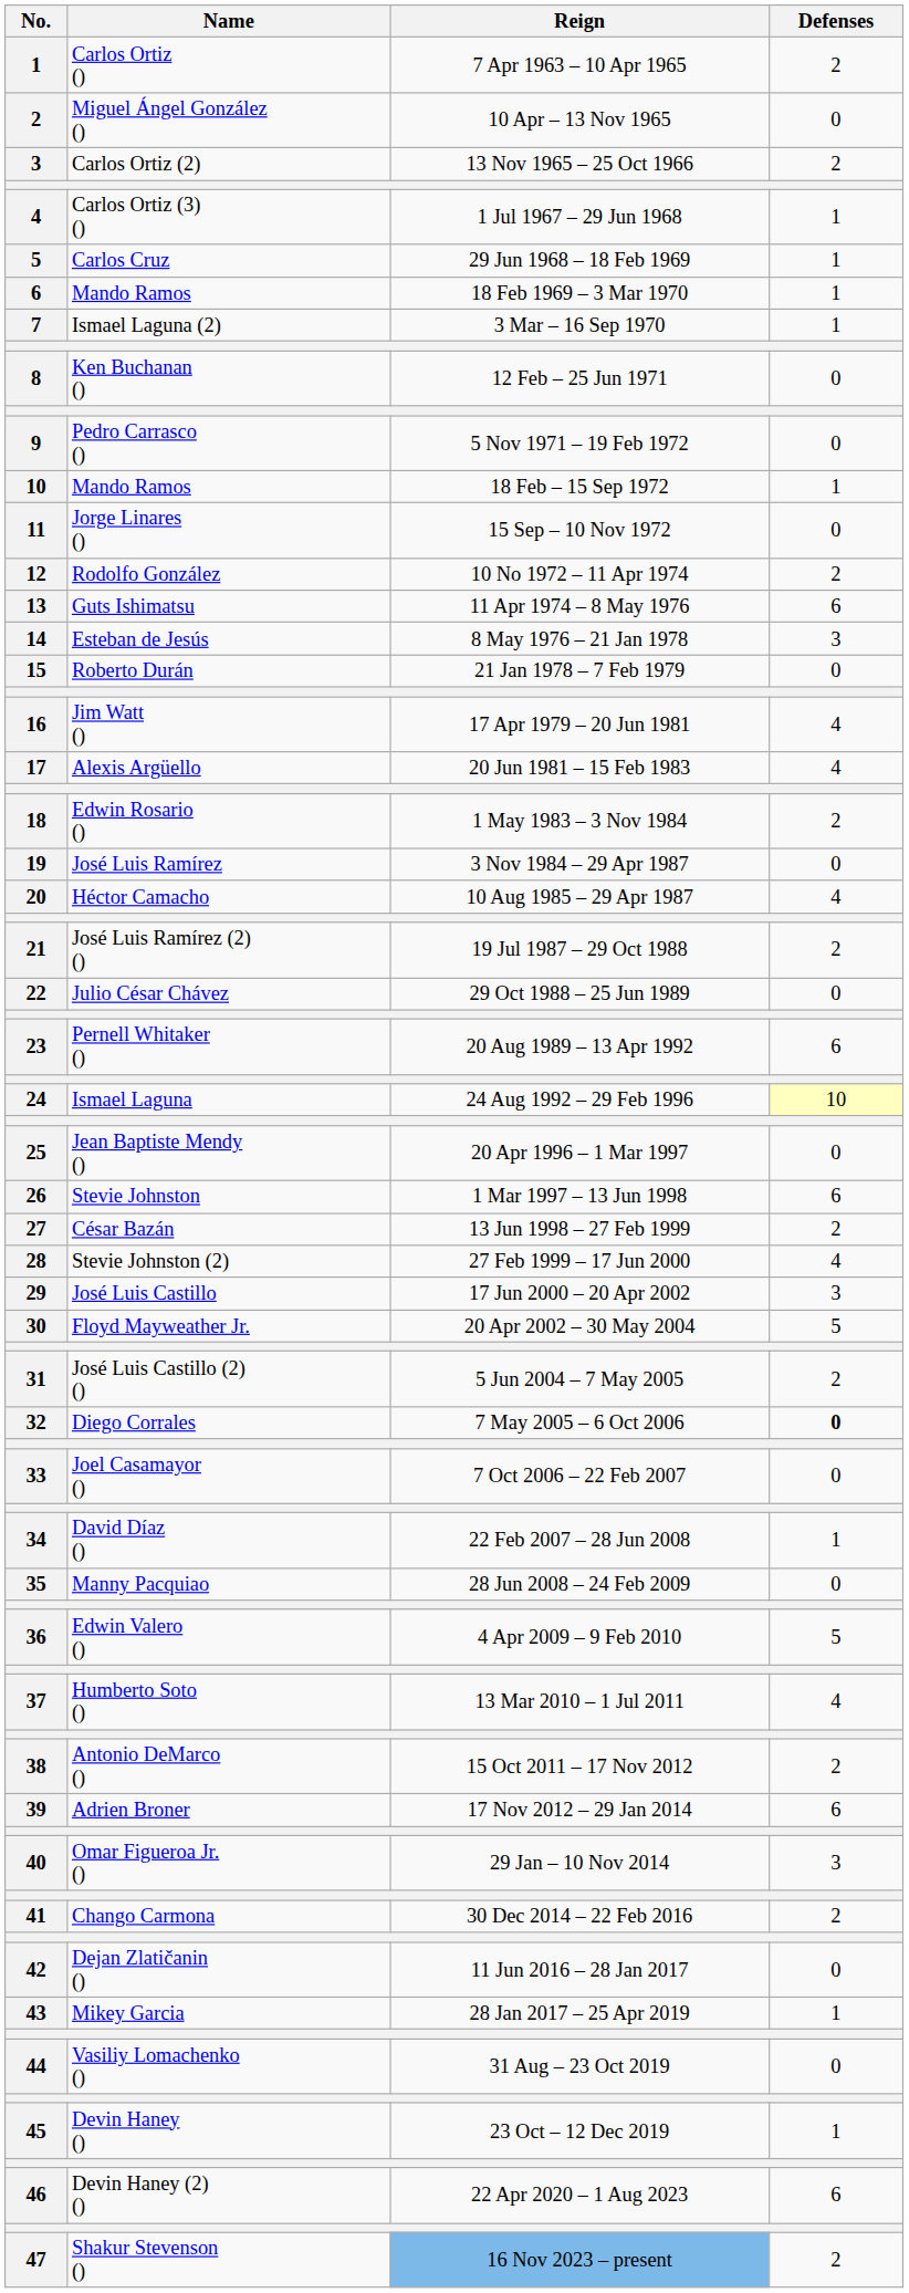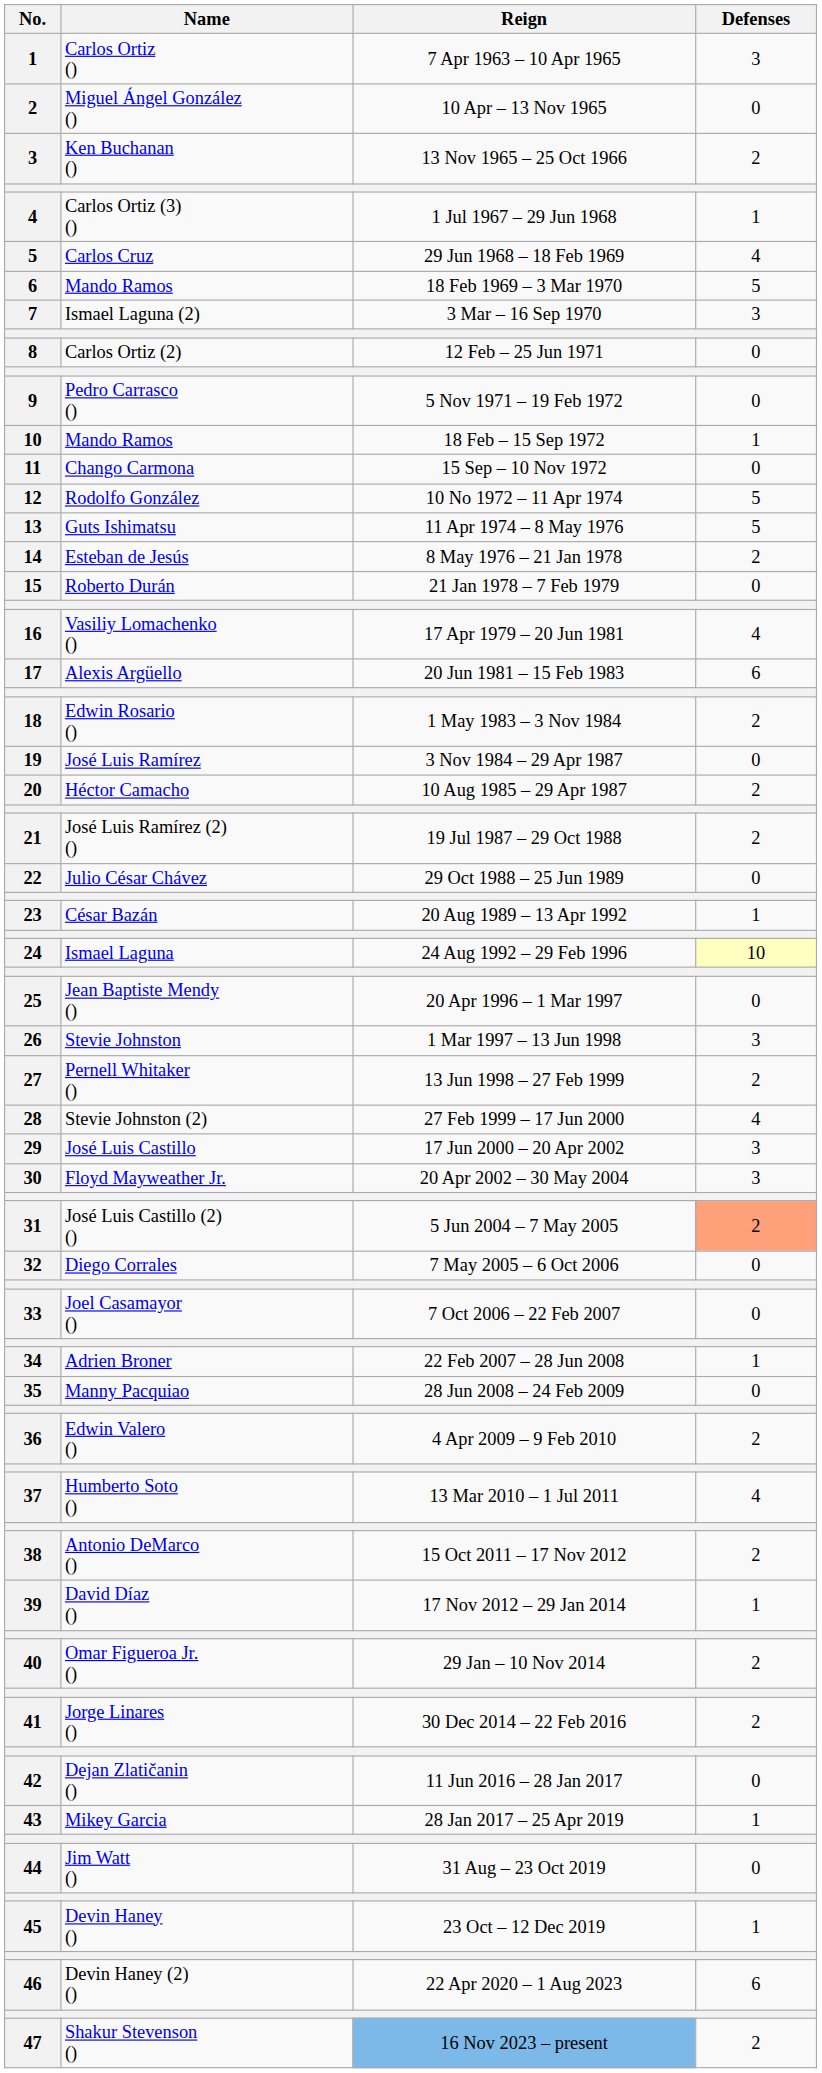 <table class="wikitable sortable" style="width:80%;">
 <tr>
 <th>No.</th>
 <th>Name</th>
 <th>Reign</th>
 <th>Defenses</th>
 </tr>
 <tr>
 <th>1</th>
 <td align="left"><a href='#'>Carlos Ortiz</a> <br>()</td>
 <td style="text-align:center;">7 Apr 1963 – 10 Apr 1965</td>
-<td style="text-align:center;">2</td>
+<td style="text-align:center;">3</td>
 </tr>
 <tr>
 <th>2</th>
 <td align="left"><a href='#'>Miguel Ángel González</a><br>()</td>
 <td style="text-align:center;">10 Apr – 13 Nov 1965</td>
 <td style="text-align:center;">0</td>
 </tr>
 <tr>
 <th>3</th>
-<td align="left">Carlos Ortiz (2)</td>
+<td align="left"><a href='#'>Ken Buchanan</a><br>()</td>
 <td style="text-align:center;">13 Nov 1965 – 25 Oct 1966</td>
 <td style="text-align:center;">2</td>
 </tr>
 <tr align=center>
 <th colspan=4></th>
 </tr>
 <tr>
 <th>4</th>
 <td align="left">Carlos Ortiz (3)<br>()</td>
 <td style="text-align:center;">1 Jul 1967 – 29 Jun 1968</td>
 <td style="text-align:center;">1</td>
 </tr>
 <tr>
 <th>5</th>
 <td align="left"><a href='#'>Carlos Cruz</a></td>
 <td style="text-align:center;">29 Jun 1968 – 18 Feb 1969</td>
-<td style="text-align:center;">1</td>
+<td style="text-align:center;">4</td>
 </tr>
 <tr>
 <th>6</th>
 <td align="left"><a href='#'>Mando Ramos</a></td>
 <td style="text-align:center;">18 Feb 1969 – 3 Mar 1970</td>
-<td style="text-align:center;">1</td>
+<td style="text-align:center;">5</td>
 </tr>
 <tr>
 <th>7</th>
 <td align="left">Ismael Laguna (2)</td>
 <td style="text-align:center;">3 Mar – 16 Sep 1970</td>
-<td style="text-align:center;">1</td>
+<td style="text-align:center;">3</td>
 </tr>
 <tr align=center>
 <th colspan=4></th>
 </tr>
 <tr>
 <th>8</th>
-<td align="left"><a href='#'>Ken Buchanan</a><br>()</td>
+<td align="left">Carlos Ortiz (2)</td>
 <td style="text-align:center;">12 Feb – 25 Jun 1971</td>
 <td style="text-align:center;">0</td>
 </tr>
 <tr align=center>
 <th colspan=4></th>
 </tr>
 <tr>
 <th>9</th>
 <td align="left"><a href='#'>Pedro Carrasco</a><br>()</td>
 <td style="text-align:center;">5 Nov 1971 – 19 Feb 1972</td>
 <td style="text-align:center;">0</td>
 </tr>
 <tr>
 <th>10</th>
 <td align="left"><a href='#'>Mando Ramos</a></td>
 <td style="text-align:center;">18 Feb – 15 Sep 1972</td>
 <td style="text-align:center;">1</td>
 </tr>
 <tr>
 <th>11</th>
-<td align="left"><a href='#'>Jorge Linares</a><br>()</td>
+<td align="left"><a href='#'>Chango Carmona</a></td>
 <td style="text-align:center;">15 Sep – 10 Nov 1972</td>
 <td style="text-align:center;">0</td>
 </tr>
 <tr>
 <th>12</th>
 <td align="left"><a href='#'>Rodolfo González</a></td>
 <td style="text-align:center;">10 No 1972 – 11 Apr 1974</td>
-<td style="text-align:center;">2</td>
+<td style="text-align:center;">5</td>
 </tr>
 <tr>
 <th>13</th>
 <td align="left"><a href='#'>Guts Ishimatsu</a></td>
 <td style="text-align:center;">11 Apr 1974 – 8 May 1976</td>
-<td style="text-align:center;">6</td>
+<td style="text-align:center;">5</td>
 </tr>
 <tr>
 <th>14</th>
 <td align="left"><a href='#'>Esteban de Jesús</a></td>
 <td style="text-align:center;">8 May 1976 – 21 Jan 1978</td>
-<td style="text-align:center;">3</td>
+<td style="text-align:center;">2</td>
 </tr>
 <tr>
 <th>15</th>
 <td align="left"><a href='#'>Roberto Durán</a></td>
 <td style="text-align:center;">21 Jan 1978 – 7 Feb 1979</td>
 <td style="text-align:center;">0</td>
 </tr>
 <tr align=center>
 <th colspan=4></th>
 </tr>
 <tr>
 <th>16</th>
-<td align="left"><a href='#'>Jim Watt</a><br>()</td>
+<td align="left"><a href='#'>Vasiliy Lomachenko</a><br>()</td>
 <td style="text-align:center;">17 Apr 1979 – 20 Jun 1981</td>
 <td style="text-align:center;">4</td>
 </tr>
 <tr>
 <th>17</th>
 <td align="left"><a href='#'>Alexis Argüello</a></td>
 <td style="text-align:center;">20 Jun 1981 – 15 Feb 1983</td>
-<td style="text-align:center;">4</td>
+<td style="text-align:center;">6</td>
 </tr>
 <tr align=center>
 <th colspan=4></th>
 </tr>
 <tr>
 <th>18</th>
 <td align="left"><a href='#'>Edwin Rosario</a><br>()</td>
 <td style="text-align:center;">1 May 1983 – 3 Nov 1984</td>
 <td style="text-align:center;">2</td>
 </tr>
 <tr>
 <th>19</th>
 <td align="left"><a href='#'>José Luis Ramírez</a></td>
 <td style="text-align:center;">3 Nov 1984 – 29 Apr 1987</td>
 <td style="text-align:center;">0</td>
 </tr>
 <tr>
 <th>20</th>
 <td align="left"><a href='#'>Héctor Camacho</a></td>
 <td style="text-align:center;">10 Aug 1985 – 29 Apr 1987</td>
-<td style="text-align:center;">4</td>
+<td style="text-align:center;">2</td>
 </tr>
 <tr align=center>
 <th colspan=4></th>
 </tr>
 <tr>
 <th>21</th>
 <td align="left">José Luis Ramírez (2)<br>()</td>
 <td style="text-align:center;">19 Jul 1987 – 29 Oct 1988</td>
 <td style="text-align:center;">2</td>
 </tr>
 <tr>
 <th>22</th>
 <td align="left"><a href='#'>Julio César Chávez</a></td>
 <td style="text-align:center;">29 Oct 1988 – 25 Jun 1989</td>
 <td style="text-align:center;">0</td>
 </tr>
 <tr align=center>
 <th colspan=4></th>
 </tr>
 <tr>
 <th>23</th>
-<td align="left"><a href='#'>Pernell Whitaker</a><br>()</td>
+<td align="left"><a href='#'>César Bazán</a></td>
 <td style="text-align:center;">20 Aug 1989 – 13 Apr 1992</td>
-<td style="text-align:center;">6</td>
+<td style="text-align:center;">1</td>
 </tr>
 <tr align=center>
 <th colspan=4></th>
 </tr>
 <tr>
 <th>24</th>
 <td align="left"><a href='#'>Ismael Laguna</a></td>
 <td style="text-align:center;">24 Aug 1992 – 29 Feb 1996</td>
 <td style="background:#ffffbf; text-align:center;">10</td>
 </tr>
 <tr>
 <th colspan=4></th>
 </tr>
 <tr>
 <th>25</th>
 <td align="left"><a href='#'>Jean Baptiste Mendy</a><br>()</td>
 <td style="text-align:center;">20 Apr 1996 – 1 Mar 1997</td>
 <td style="text-align:center;">0</td>
 </tr>
 <tr>
 <th>26</th>
 <td align="left"><a href='#'>Stevie Johnston</a></td>
 <td style="text-align:center;">1 Mar 1997 – 13 Jun 1998</td>
-<td style="text-align:center;">6</td>
+<td style="text-align:center;">3</td>
 </tr>
 <tr>
 <th>27</th>
-<td align="left"><a href='#'>César Bazán</a></td>
+<td align="left"><a href='#'>Pernell Whitaker</a><br>()</td>
 <td style="text-align:center;">13 Jun 1998 – 27 Feb 1999</td>
 <td style="text-align:center;">2</td>
 </tr>
 <tr>
 <th>28</th>
 <td align="left">Stevie Johnston (2)</td>
 <td style="text-align:center;">27 Feb 1999 – 17 Jun 2000</td>
 <td style="text-align:center;">4</td>
 </tr>
 <tr>
 <th>29</th>
 <td align="left"><a href='#'>José Luis Castillo</a></td>
 <td style="text-align:center;">17 Jun 2000 – 20 Apr 2002</td>
 <td style="text-align:center;">3</td>
 </tr>
 <tr>
 <th>30</th>
 <td align="left"><a href='#'>Floyd Mayweather Jr.</a></td>
 <td style="text-align:center;">20 Apr 2002 – 30 May 2004</td>
-<td style="text-align:center;">5</td>
+<td style="text-align:center;">3</td>
 </tr>
 <tr align=center>
 <th colspan=4></th>
 </tr>
 <tr>
 <th>31</th>
 <td align="left">José Luis Castillo (2)<br>()</td>
 <td style="text-align:center;">5 Jun 2004 – 7 May 2005</td>
-<td style="text-align:center;">2</td>
+<td style="background: lightsalmon; text-align:center;">2</td>
 </tr>
 <tr>
 <th>32</th>
 <td align="left"><a href='#'>Diego Corrales</a></td>
 <td style="text-align:center;">7 May 2005 – 6 Oct 2006</td>
-<td style="text-align:center;"><strong>0</strong></td>
+<td style="text-align:center;">0</td>
 </tr>
 <tr align=center>
 <th colspan=4></th>
 </tr>
 <tr>
 <th>33</th>
 <td align="left"><a href='#'>Joel Casamayor</a><br>()</td>
 <td style="text-align:center;">7 Oct 2006 – 22 Feb 2007</td>
 <td style="text-align:center;">0</td>
 </tr>
 <tr align=center>
 <th colspan=4></th>
 </tr>
 <tr>
 <th>34</th>
-<td align="left"><a href='#'>David Díaz</a><br>()</td>
+<td align="left"><a href='#'>Adrien Broner</a></td>
 <td style="text-align:center;">22 Feb 2007 – 28 Jun 2008</td>
 <td style="text-align:center;">1</td>
 </tr>
 <tr>
 <th>35</th>
 <td align="left"><a href='#'>Manny Pacquiao</a></td>
 <td style="text-align:center;">28 Jun 2008 – 24 Feb 2009</td>
 <td style="text-align:center;">0</td>
 </tr>
 <tr>
 <th colspan=4></th>
 </tr>
 <tr>
 <th>36</th>
 <td align="left"><a href='#'>Edwin Valero</a><br>()</td>
 <td style="text-align:center;">4 Apr 2009 – 9 Feb 2010</td>
-<td style="text-align:center;">5</td>
+<td style="text-align:center;">2</td>
 </tr>
 <tr align=center>
 <th colspan=4></th>
 </tr>
 <tr>
 <th>37</th>
 <td align="left"><a href='#'>Humberto Soto</a><br>()</td>
 <td style="text-align:center;">13 Mar 2010 – 1 Jul 2011</td>
 <td style="text-align:center;">4</td>
 </tr>
 <tr align=center>
 <th colspan=4></th>
 </tr>
 <tr>
 <th>38</th>
 <td align="left"><a href='#'>Antonio DeMarco</a><br>()</td>
 <td style="text-align:center;">15 Oct 2011 – 17 Nov 2012</td>
 <td style="text-align:center;">2</td>
 </tr>
 <tr>
 <th>39</th>
-<td align="left"><a href='#'>Adrien Broner</a></td>
+<td align="left"><a href='#'>David Díaz</a><br>()</td>
 <td style="text-align:center;">17 Nov 2012 – 29 Jan 2014</td>
-<td style="text-align:center;">6</td>
+<td style="text-align:center;">1</td>
 </tr>
 <tr align=center>
 <th colspan=4></th>
 </tr>
 <tr>
 <th>40</th>
 <td align="left"><a href='#'>Omar Figueroa Jr.</a><br>()</td>
 <td style="text-align:center;">29 Jan – 10 Nov 2014</td>
-<td style="text-align:center;">3</td>
+<td style="text-align:center;">2</td>
 </tr>
 <tr align=center>
 <th colspan=4></th>
 </tr>
 <tr>
 <th>41</th>
-<td align="left"><a href='#'>Chango Carmona</a></td>
+<td align="left"><a href='#'>Jorge Linares</a><br>()</td>
 <td style="text-align:center;">30 Dec 2014 – 22 Feb 2016</td>
 <td style="text-align:center;">2</td>
 </tr>
 <tr align=center>
 <th colspan=4></th>
 </tr>
 <tr>
 <th>42</th>
 <td align="left"><a href='#'>Dejan Zlatičanin</a><br>()</td>
 <td style="text-align:center;">11 Jun 2016 – 28 Jan 2017</td>
 <td style="text-align:center;">0</td>
 </tr>
 <tr>
 <th>43</th>
 <td align="left"><a href='#'>Mikey Garcia</a></td>
 <td style="text-align:center;">28 Jan 2017 – 25 Apr 2019</td>
 <td style="text-align:center;">1</td>
 </tr>
 <tr align=center>
 <th colspan=4></th>
 </tr>
 <tr>
 <th>44</th>
-<td align="left"><a href='#'>Vasiliy Lomachenko</a><br>()</td>
+<td align="left"><a href='#'>Jim Watt</a><br>()</td>
 <td style="text-align:center;">31 Aug – 23 Oct 2019</td>
 <td style="text-align:center;">0</td>
 </tr>
 <tr align=center>
 <th colspan=4></th>
 </tr>
 <tr>
 <th>45</th>
 <td align="left"><a href='#'>Devin Haney</a><br>()</td>
 <td align=center>23 Oct – 12 Dec 2019</td>
 <td style="text-align:center;">1</td>
 </tr>
 <tr>
 <th colspan=4></th>
 </tr>
 <tr>
 <th>46</th>
 <td align="left">Devin Haney (2)<br>()</td>
 <td style="text-align:center;">22 Apr 2020 – 1 Aug 2023</td>
 <td style="text-align:center;">6</td>
 </tr>
 <tr>
 <th colspan=4></th>
 </tr>
 <tr>
 <th>47</th>
 <td align="left"><a href='#'>Shakur Stevenson</a><br>()</td>
 <td style="background:#7cb9e8; text-align:center;">16 Nov 2023 – present</td>
 <td style="text-align:center;">2</td>
 </tr>
 </table>
